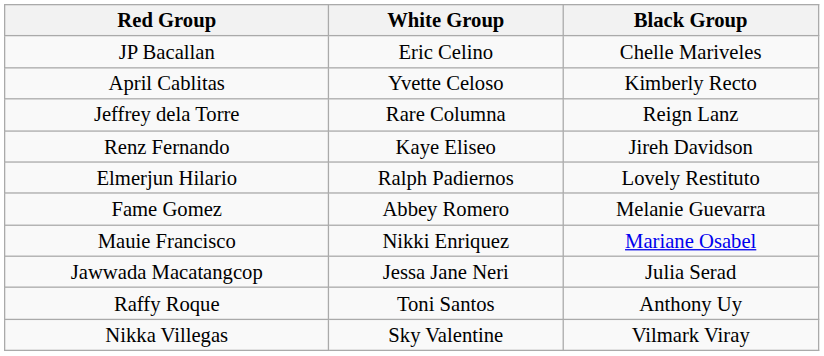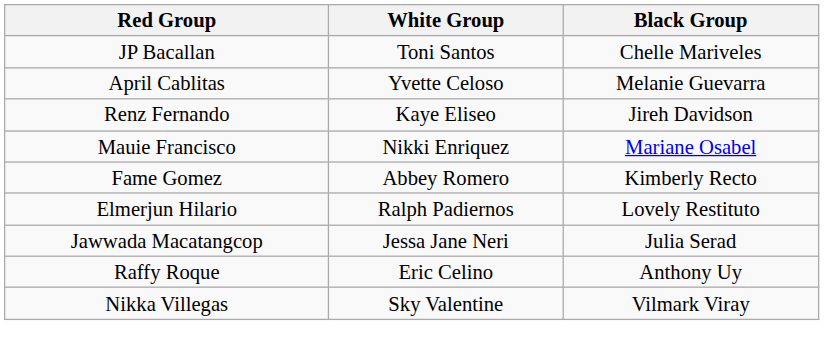 <table class="wikitable" style="text-align:center; line-height:17px; width:50%;">
 <tr>
 <th>Red Group</th>
 <th>White Group</th>
 <th>Black Group</th>
 </tr>
 <tr>
 <td>JP Bacallan</td>
-<td>Eric Celino</td>
+<td>Toni Santos</td>
 <td>Chelle Mariveles</td>
 </tr>
 <tr>
 <td>April Cablitas</td>
 <td>Yvette Celoso</td>
-<td>Kimberly Recto</td>
-</tr>
-<tr>
-<td>Jeffrey dela Torre</td>
-<td>Rare Columna</td>
-<td>Reign Lanz</td>
+<td>Melanie Guevarra</td>
 </tr>
 <tr>
 <td>Renz Fernando</td>
 <td>Kaye Eliseo</td>
 <td>Jireh Davidson</td>
 </tr>
 <tr>
-<td>Elmerjun Hilario</td>
-<td>Ralph Padiernos</td>
-<td>Lovely Restituto</td>
+<td>Mauie Francisco</td>
+<td>Nikki Enriquez</td>
+<td><a href='#'>Mariane Osabel</a></td>
 </tr>
 <tr>
 <td>Fame Gomez</td>
 <td>Abbey Romero</td>
-<td>Melanie Guevarra</td>
+<td>Kimberly Recto</td>
 </tr>
 <tr>
-<td>Mauie Francisco</td>
-<td>Nikki Enriquez</td>
-<td><a href='#'>Mariane Osabel</a></td>
+<td>Elmerjun Hilario</td>
+<td>Ralph Padiernos</td>
+<td>Lovely Restituto</td>
 </tr>
 <tr>
 <td>Jawwada Macatangcop</td>
 <td>Jessa Jane Neri</td>
 <td>Julia Serad</td>
 </tr>
 <tr>
 <td>Raffy Roque</td>
-<td>Toni Santos</td>
+<td>Eric Celino</td>
 <td>Anthony Uy</td>
 </tr>
 <tr>
 <td>Nikka Villegas</td>
 <td>Sky Valentine</td>
 <td>Vilmark Viray</td>
 </tr>
 </table>
